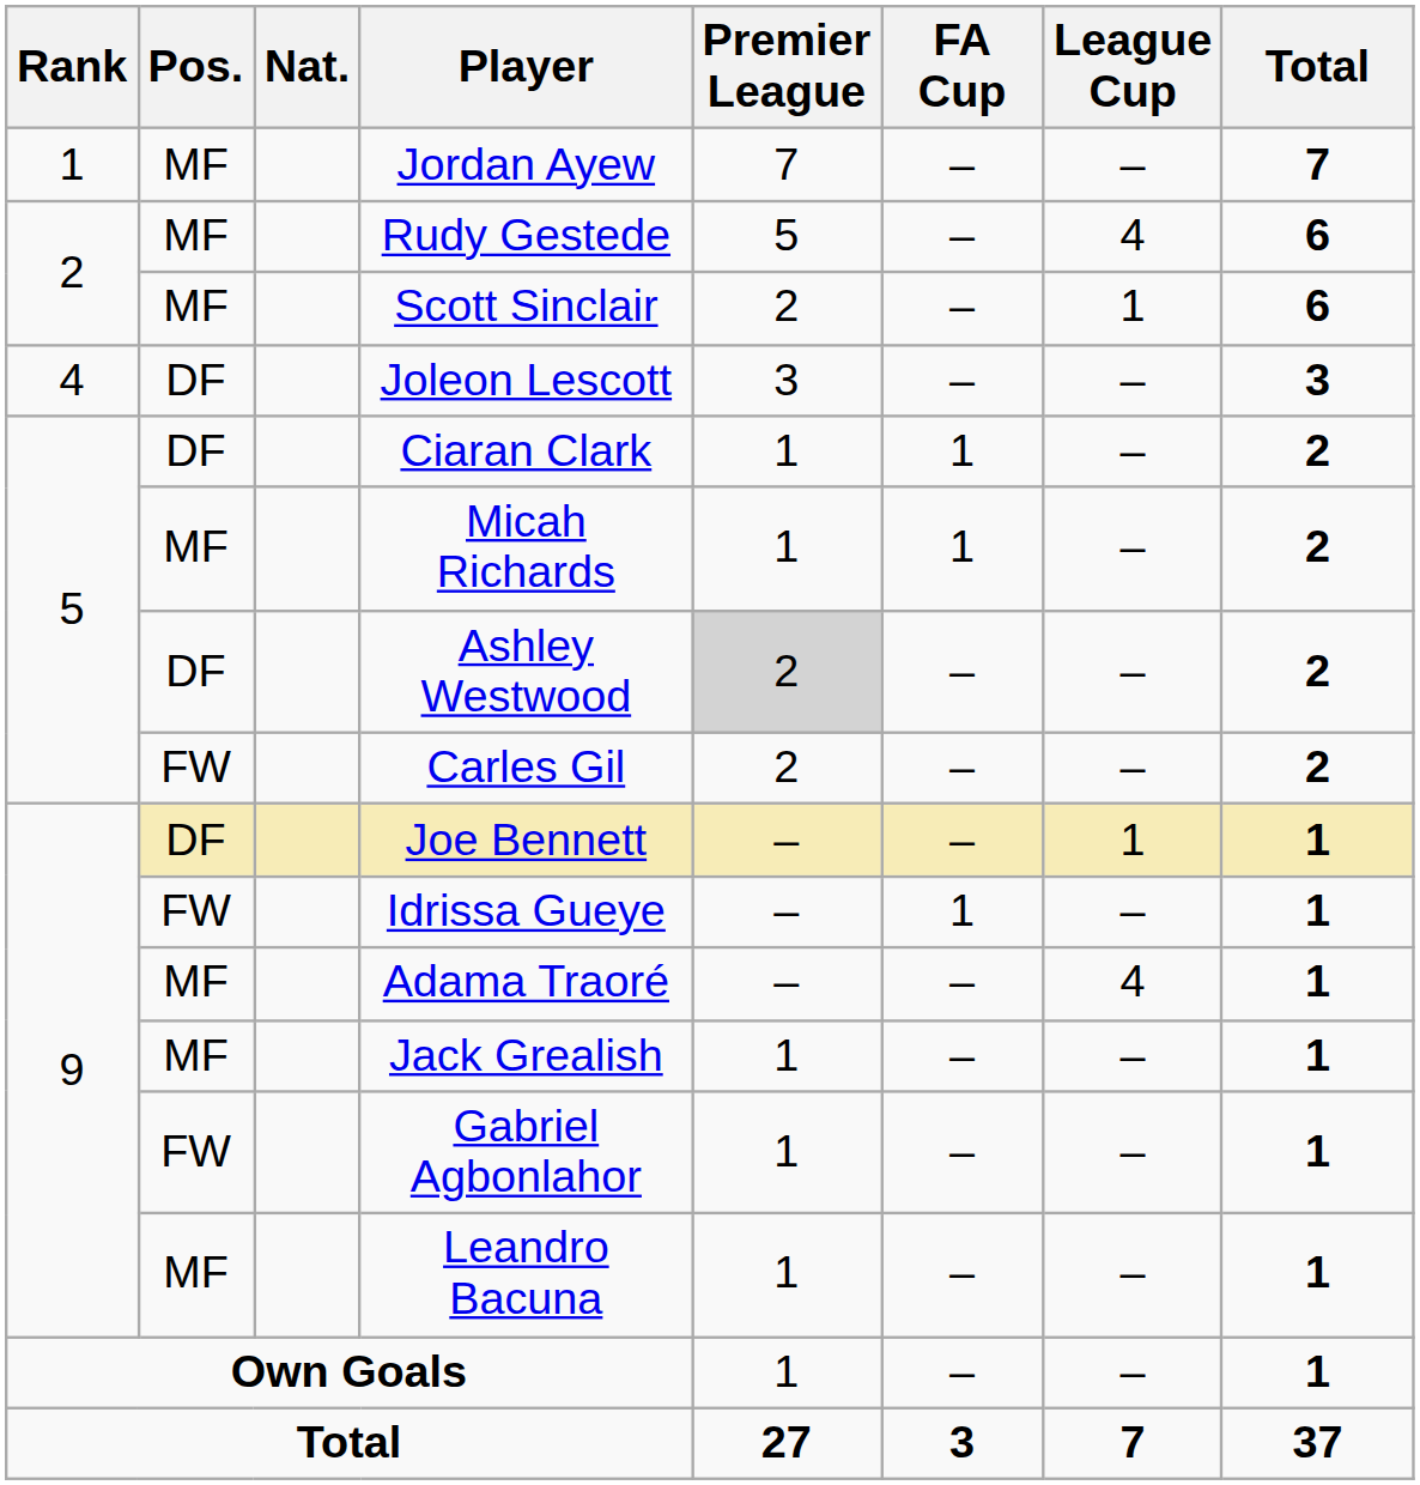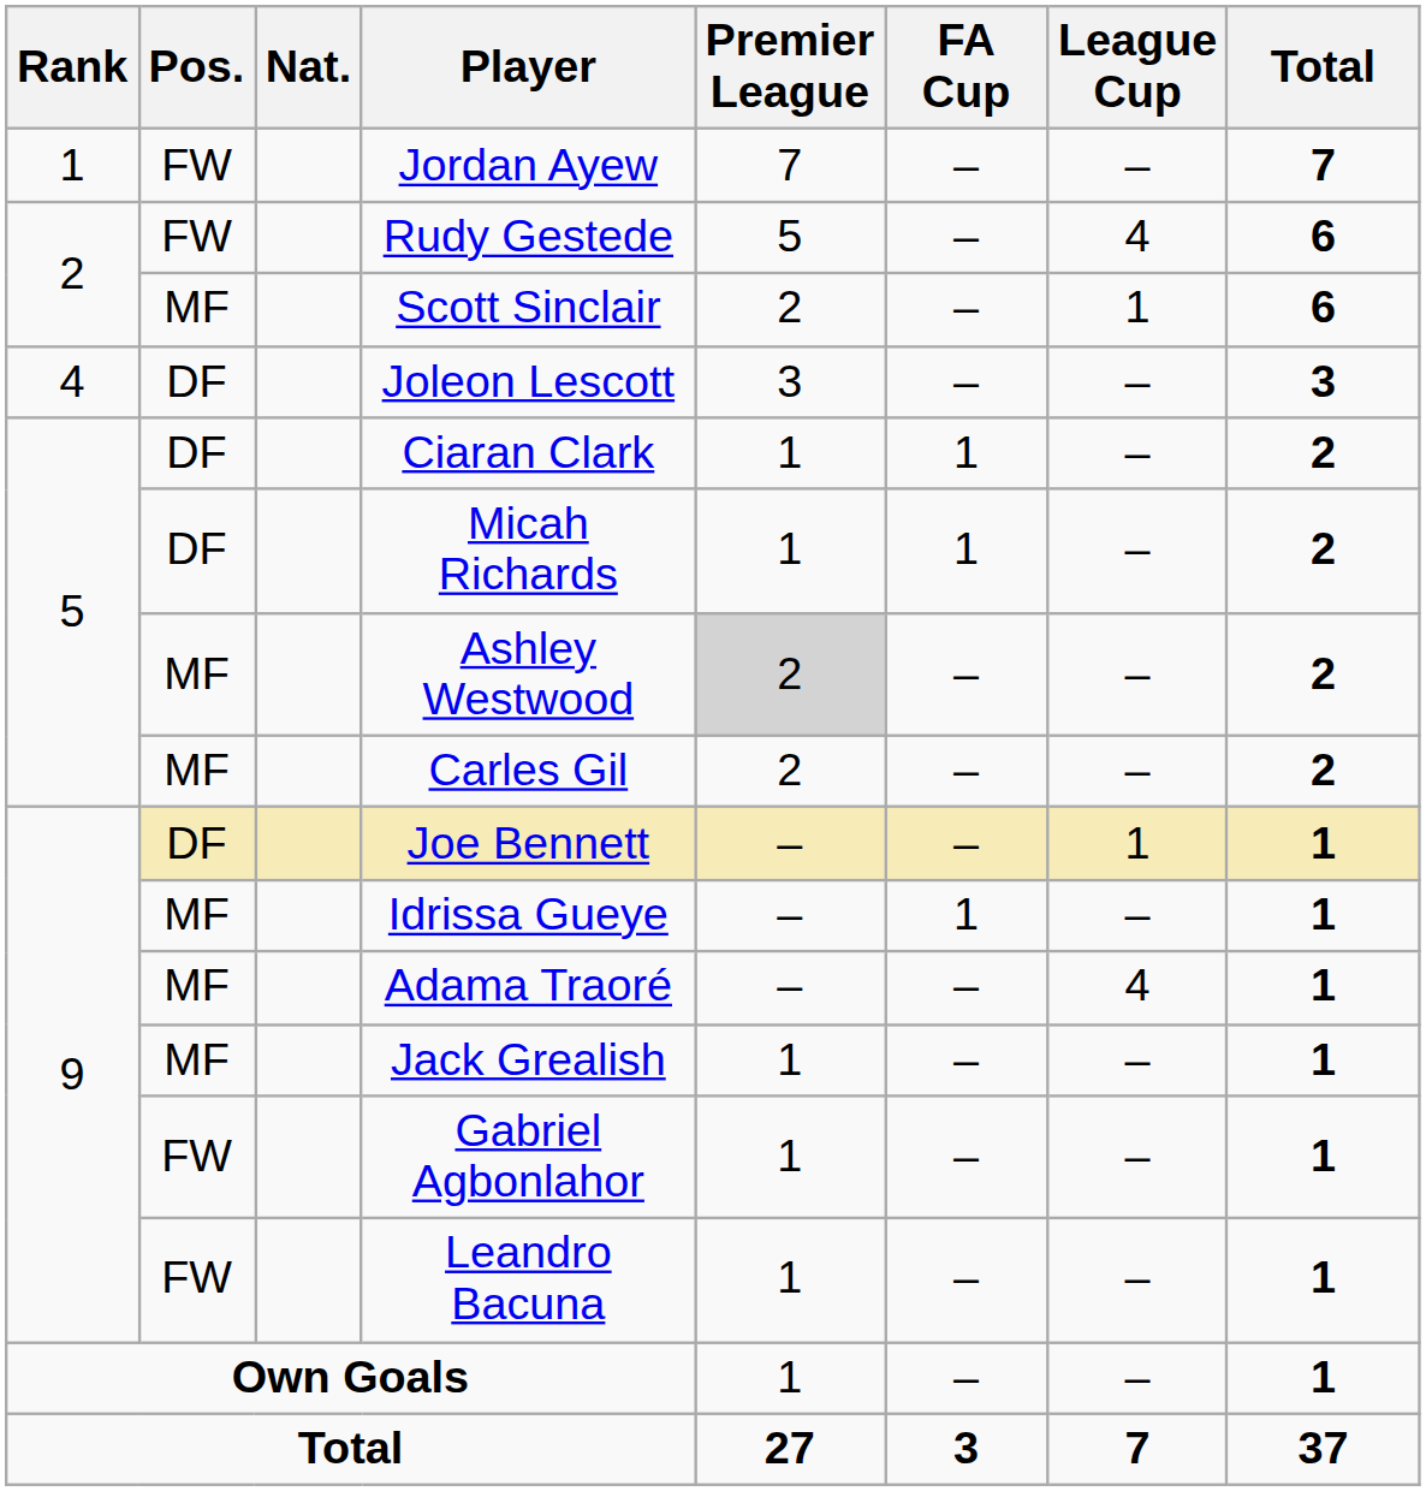 <table class="wikitable sortable" style="text-align:center;">
 <tr>
 <th width=15>Rank</th>
 <th width=15>Pos.</th>
 <th width=15>Nat.</th>
 <th width=110>Player</th>
 <th width=50>Premier League</th>
 <th width=50>FA Cup</th>
 <th width=50>League Cup</th>
 <th width=60>Total</th>
 </tr>
 <tr>
 <td>1</td>
-<td>MF</td>
+<td>FW</td>
 <td></td>
 <td><a href='#'>Jordan Ayew</a></td>
 <td>7</td>
 <td>–</td>
 <td>–</td>
 <td><strong>7</strong></td>
 </tr>
 <tr>
 <td rowspan=2>2</td>
-<td>MF</td>
+<td>FW</td>
 <td></td>
 <td><a href='#'>Rudy Gestede</a></td>
 <td>5</td>
 <td>–</td>
 <td>4</td>
 <td><strong>6</strong></td>
 </tr>
 <tr>
 <td>MF</td>
 <td></td>
 <td><a href='#'>Scott Sinclair</a></td>
 <td>2</td>
 <td>–</td>
 <td>1</td>
 <td><strong>6</strong></td>
 </tr>
 <tr>
 <td>4</td>
 <td>DF</td>
 <td></td>
 <td><a href='#'>Joleon Lescott</a></td>
 <td>3</td>
 <td>–</td>
 <td>–</td>
 <td><strong>3</strong></td>
 </tr>
 <tr>
 <td rowspan=4>5</td>
 <td>DF</td>
 <td></td>
 <td><a href='#'>Ciaran Clark</a></td>
 <td>1</td>
 <td>1</td>
 <td>–</td>
 <td><strong>2</strong></td>
 </tr>
 <tr>
-<td>MF</td>
+<td>DF</td>
 <td></td>
 <td><a href='#'>Micah Richards</a></td>
 <td>1</td>
 <td>1</td>
 <td>–</td>
 <td><strong>2</strong></td>
 </tr>
 <tr>
-<td>DF</td>
+<td>MF</td>
 <td></td>
 <td><a href='#'>Ashley Westwood</a></td>
 <td style="background: lightgrey;">2</td>
 <td>–</td>
 <td>–</td>
 <td><strong>2</strong></td>
 </tr>
 <tr>
-<td>FW</td>
+<td>MF</td>
 <td></td>
 <td><a href='#'>Carles Gil</a></td>
 <td>2</td>
 <td>–</td>
 <td>–</td>
 <td><strong>2</strong></td>
 </tr>
 <tr>
 <td rowspan=6>9</td>
 <td style="background:#f7ecb7;">DF</td>
 <td style="background:#f7ecb7;"></td>
 <td style="background:#f7ecb7;"><a href='#'>Joe Bennett</a></td>
 <td style="background:#f7ecb7;">–</td>
 <td style="background:#f7ecb7;">–</td>
 <td style="background:#f7ecb7;">1</td>
 <td style="background:#f7ecb7;"><strong>1</strong></td>
 </tr>
 <tr>
-<td>FW</td>
+<td>MF</td>
 <td></td>
 <td><a href='#'>Idrissa Gueye</a></td>
 <td>–</td>
 <td>1</td>
 <td>–</td>
 <td><strong>1</strong></td>
 </tr>
 <tr>
 <td>MF</td>
 <td></td>
 <td><a href='#'>Adama Traoré</a></td>
 <td>–</td>
 <td>–</td>
 <td>4</td>
 <td><strong>1</strong></td>
 </tr>
 <tr>
 <td>MF</td>
 <td></td>
 <td><a href='#'>Jack Grealish</a></td>
 <td>1</td>
 <td>–</td>
 <td>–</td>
 <td><strong>1</strong></td>
 </tr>
 <tr>
 <td>FW</td>
 <td></td>
 <td><a href='#'>Gabriel Agbonlahor</a></td>
 <td>1</td>
 <td>–</td>
 <td>–</td>
 <td><strong>1</strong></td>
 </tr>
 <tr>
-<td>MF</td>
+<td>FW</td>
 <td></td>
 <td><a href='#'>Leandro Bacuna</a></td>
 <td>1</td>
 <td>–</td>
 <td>–</td>
 <td><strong>1</strong></td>
 </tr>
 <tr>
 <td colspan=4><strong>Own Goals</strong></td>
 <td>1</td>
 <td>–</td>
 <td>–</td>
 <td><strong>1</strong></td>
 </tr>
 <tr>
 <td colspan=4><strong>Total</strong></td>
 <td><strong>27</strong></td>
 <td><strong>3</strong></td>
 <td><strong>7</strong></td>
 <td><strong>37</strong></td>
 </tr>
 </table>
